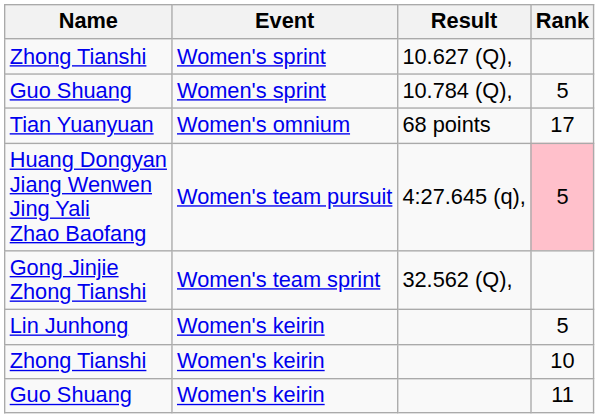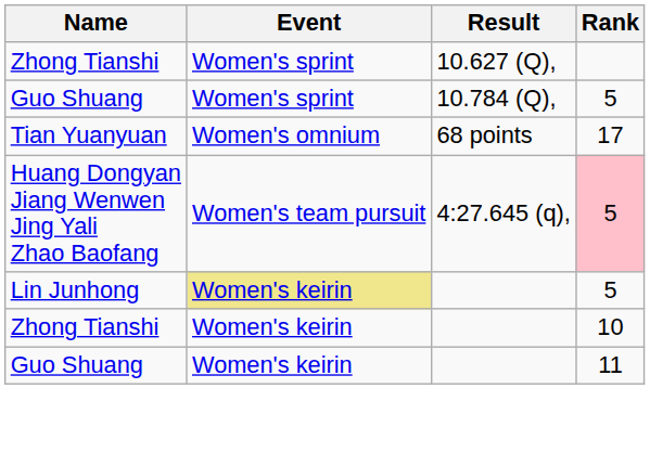 <table class="wikitable sortable">
 <tr>
 <th>Name</th>
 <th>Event</th>
 <th>Result</th>
 <th>Rank</th>
 </tr>
 <tr>
 <td><a href='#'>Zhong Tianshi</a></td>
 <td><a href='#'>Women's sprint</a></td>
 <td>10.627 (Q),</td>
 <td align=center></td>
 </tr>
 <tr>
 <td><a href='#'>Guo Shuang</a></td>
 <td><a href='#'>Women's sprint</a></td>
 <td>10.784 (Q),</td>
 <td align=center>5</td>
 </tr>
 <tr>
 <td><a href='#'>Tian Yuanyuan</a></td>
 <td><a href='#'>Women's omnium</a></td>
 <td>68 points</td>
 <td align=center>17</td>
 </tr>
 <tr>
 <td><a href='#'>Huang Dongyan</a><br><a href='#'>Jiang Wenwen</a><br><a href='#'>Jing Yali</a><br><a href='#'>Zhao Baofang</a></td>
 <td><a href='#'>Women's team pursuit</a></td>
 <td>4:27.645 (q),</td>
 <td align=center style="background: pink;">5</td>
 </tr>
 <tr>
-<td><a href='#'>Gong Jinjie</a><br><a href='#'>Zhong Tianshi</a></td>
-<td><a href='#'>Women's team sprint</a></td>
-<td>32.562 (Q),</td>
-<td align=center></td>
-</tr>
-<tr>
 <td><a href='#'>Lin Junhong</a></td>
-<td><a href='#'>Women's keirin</a></td>
+<td style="background: khaki;"><a href='#'>Women's keirin</a></td>
 <td></td>
 <td align=center>5</td>
 </tr>
 <tr>
 <td><a href='#'>Zhong Tianshi</a></td>
 <td><a href='#'>Women's keirin</a></td>
 <td></td>
 <td align=center>10</td>
 </tr>
 <tr>
 <td><a href='#'>Guo Shuang</a></td>
 <td><a href='#'>Women's keirin</a></td>
 <td></td>
 <td align=center>11</td>
 </tr>
 </table>
